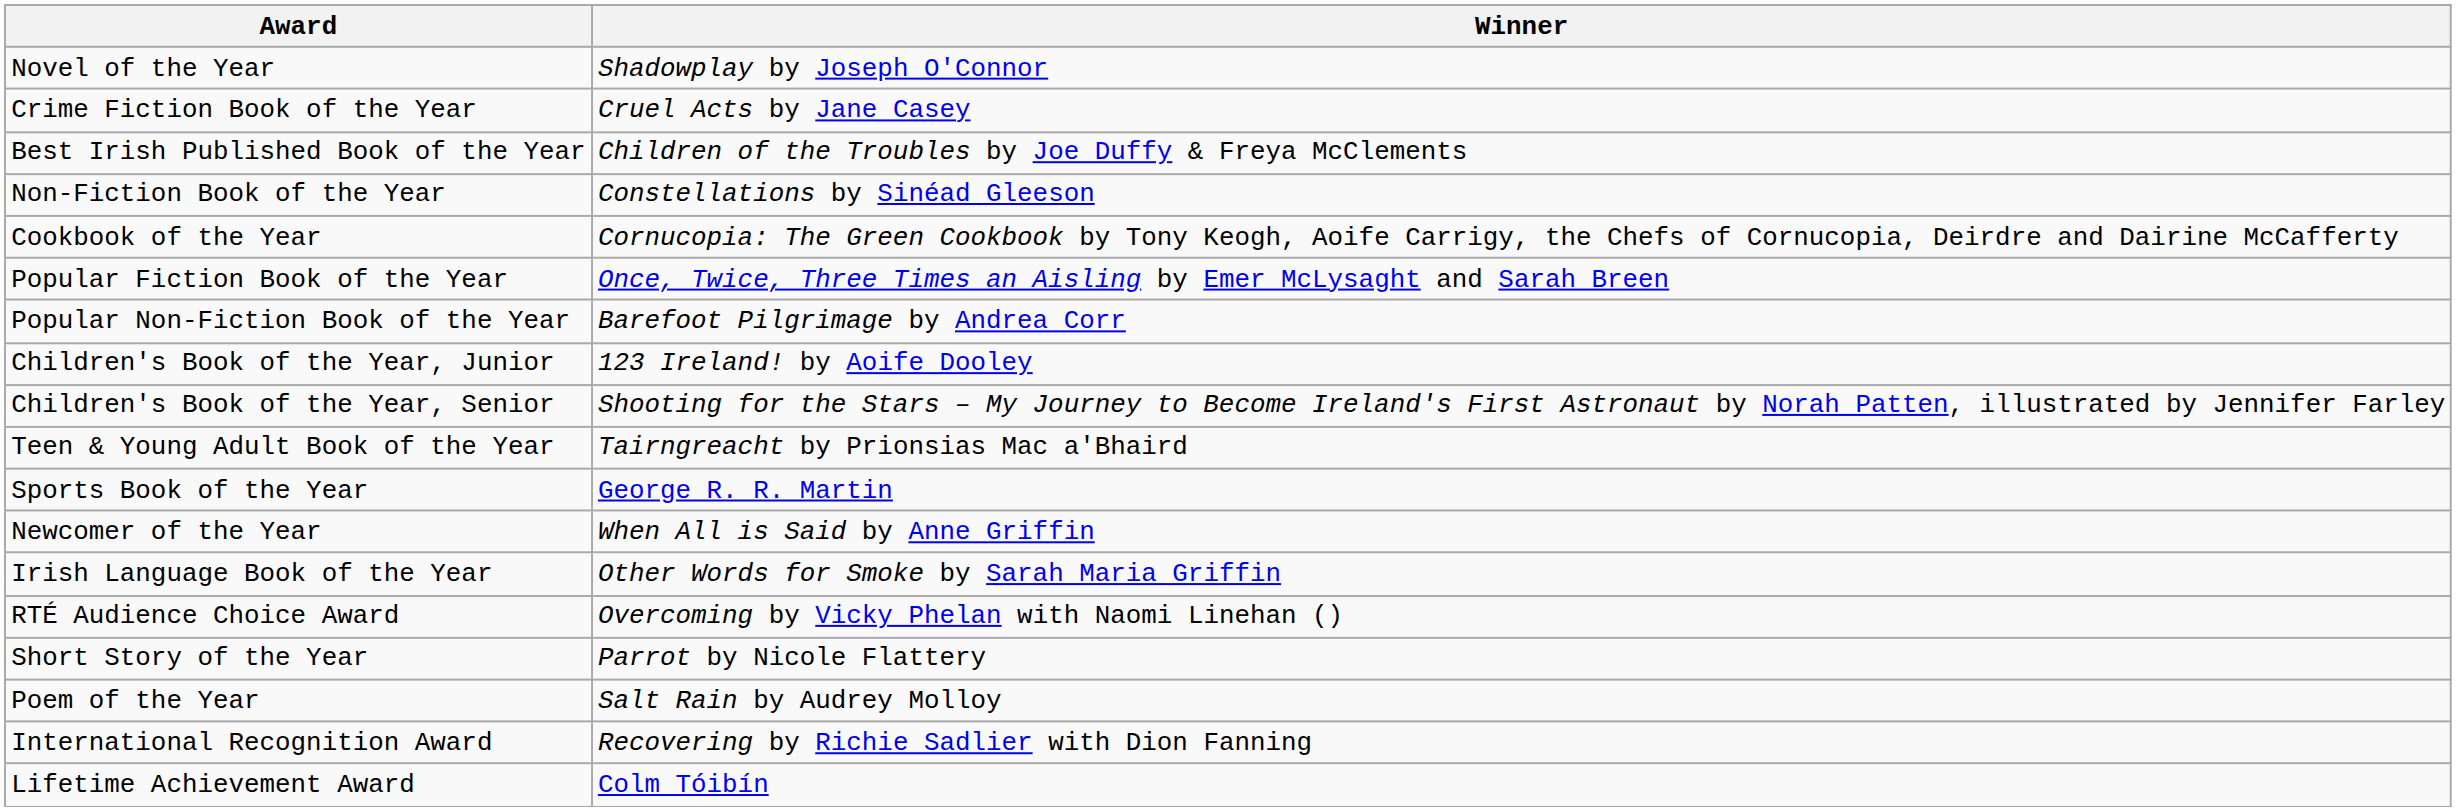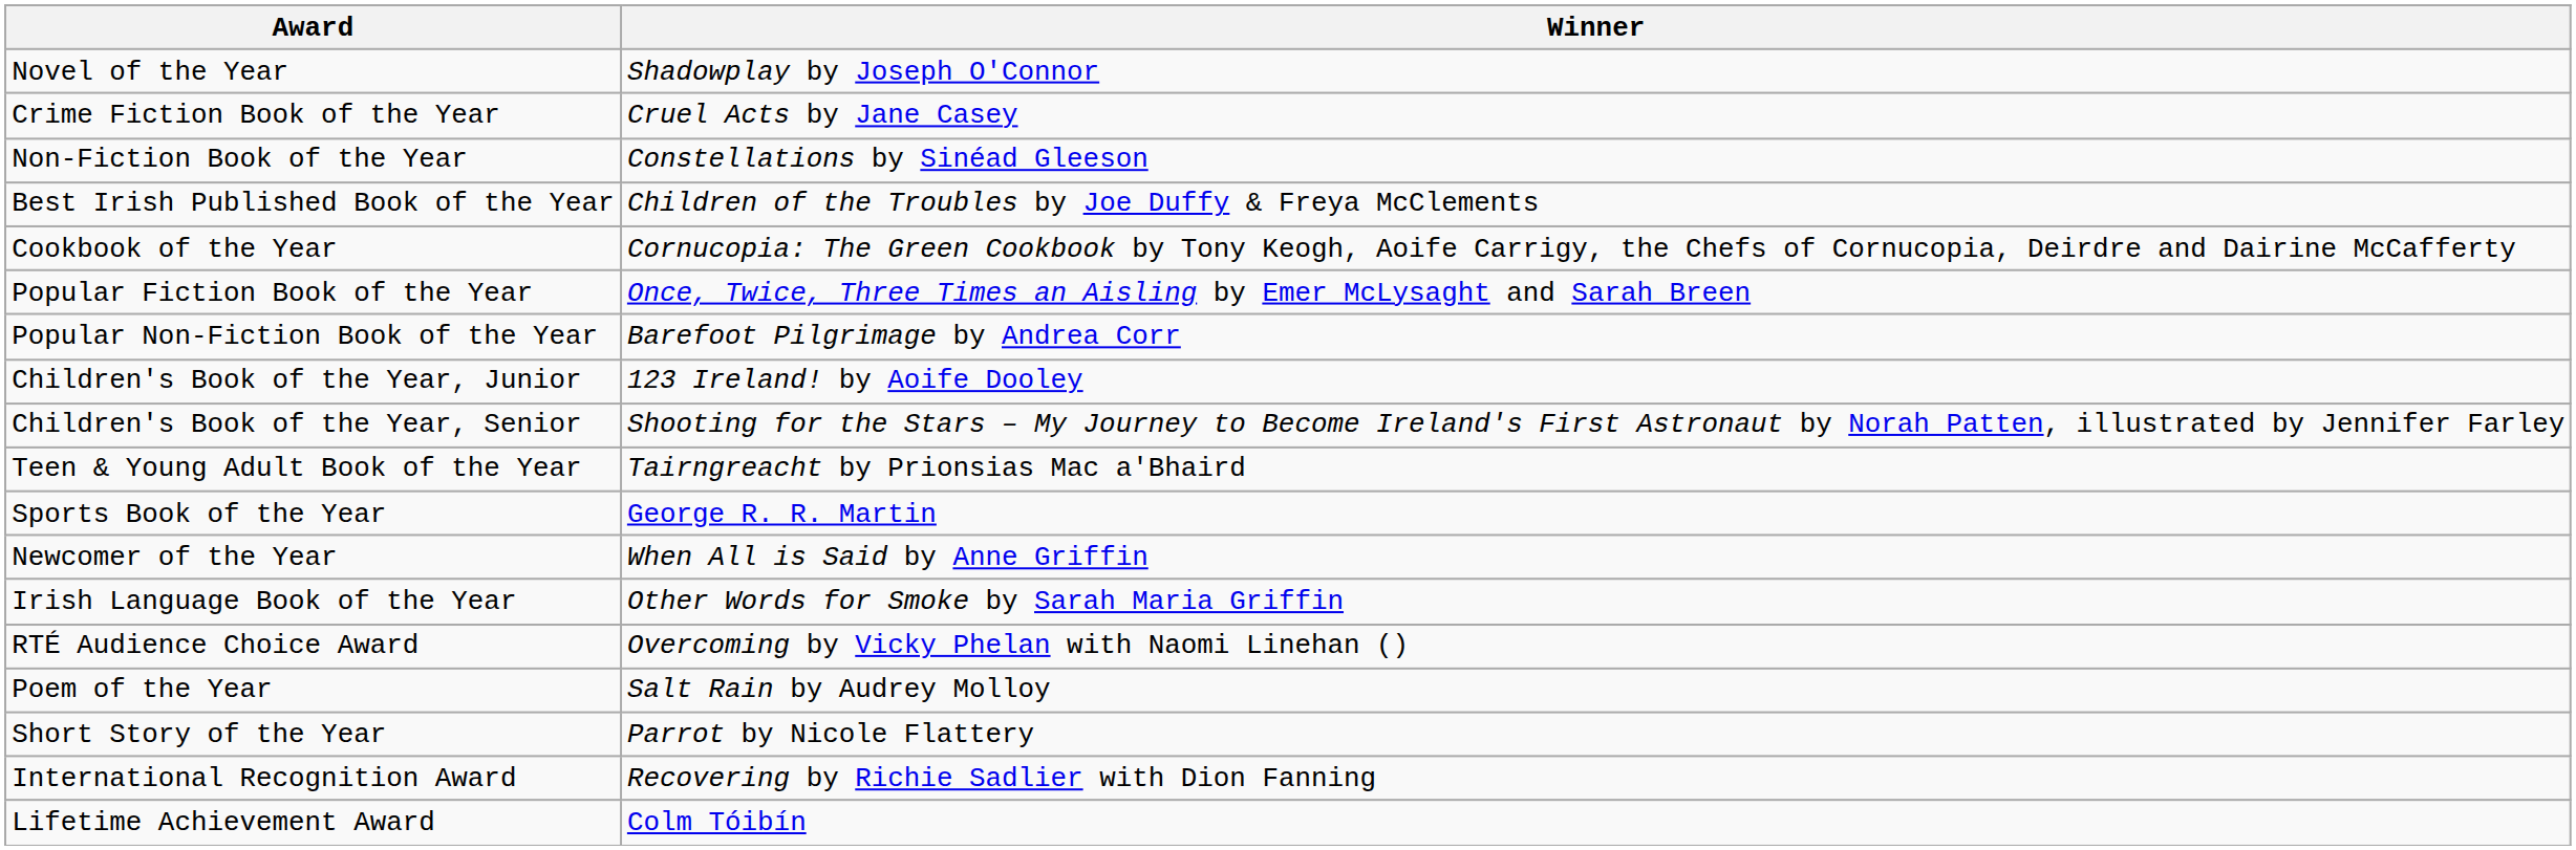 <table class="wikitable">
 <tr>
 <th>Award</th>
 <th>Winner</th>
 </tr>
 <tr>
 <td>Novel of the Year</td>
 <td><em>Shadowplay</em> by <a href='#'>Joseph O'Connor</a></td>
 </tr>
 <tr>
 <td>Crime Fiction Book of the Year</td>
 <td><em>Cruel Acts</em> by <a href='#'>Jane Casey</a></td>
 </tr>
 <tr>
+<td>Non-Fiction Book of the Year</td>
+<td><em>Constellations</em> by <a href='#'>Sinéad Gleeson</a></td>
+</tr>
+<tr>
 <td>Best Irish Published Book of the Year</td>
 <td><em>Children of the Troubles</em> by <a href='#'>Joe Duffy</a> & Freya McClements</td>
-</tr>
-<tr>
-<td>Non-Fiction Book of the Year</td>
-<td><em>Constellations</em> by <a href='#'>Sinéad Gleeson</a></td>
 </tr>
 <tr>
 <td>Cookbook of the Year</td>
 <td><em>Cornucopia: The Green Cookbook</em> by Tony Keogh, Aoife Carrigy, the Chefs of Cornucopia, Deirdre and Dairine McCafferty</td>
 </tr>
 <tr>
 <td>Popular Fiction Book of the Year</td>
 <td><em><a href='#'>Once, Twice, Three Times an Aisling</a></em> by <a href='#'>Emer McLysaght</a> and <a href='#'>Sarah Breen</a></td>
 </tr>
 <tr>
 <td>Popular Non-Fiction Book of the Year</td>
 <td><em>Barefoot Pilgrimage</em> by <a href='#'>Andrea Corr</a></td>
 </tr>
 <tr>
 <td>Children's Book of the Year, Junior</td>
 <td><em>123 Ireland!</em> by <a href='#'>Aoife Dooley</a></td>
 </tr>
 <tr>
 <td>Children's Book of the Year, Senior</td>
 <td><em>Shooting for the Stars – My Journey to Become Ireland's First Astronaut</em> by <a href='#'>Norah Patten</a>, illustrated by Jennifer Farley</td>
 </tr>
 <tr>
 <td>Teen & Young Adult Book of the Year</td>
 <td><em>Tairngreacht</em> by Prionsias Mac a'Bhaird</td>
 </tr>
 <tr>
 <td>Sports Book of the Year</td>
 <td><a href='#'>George R. R. Martin</a></td>
 </tr>
 <tr>
 <td>Newcomer of the Year</td>
 <td><em>When All is Said</em> by <a href='#'>Anne Griffin</a></td>
 </tr>
 <tr>
 <td>Irish Language Book of the Year</td>
 <td><em>Other Words for Smoke</em> by <a href='#'>Sarah Maria Griffin</a></td>
 </tr>
 <tr>
 <td>RTÉ Audience Choice Award</td>
 <td><em>Overcoming</em> by <a href='#'>Vicky Phelan</a> with Naomi Linehan ()</td>
 </tr>
 <tr>
+<td>Poem of the Year</td>
+<td><em>Salt Rain</em> by Audrey Molloy</td>
+</tr>
+<tr>
 <td>Short Story of the Year</td>
 <td><em>Parrot</em> by Nicole Flattery</td>
-</tr>
-<tr>
-<td>Poem of the Year</td>
-<td><em>Salt Rain</em> by Audrey Molloy</td>
 </tr>
 <tr>
 <td>International Recognition Award</td>
 <td><em>Recovering</em> by <a href='#'>Richie Sadlier</a> with Dion Fanning</td>
 </tr>
 <tr>
 <td>Lifetime Achievement Award</td>
 <td><a href='#'>Colm Tóibín</a></td>
 </tr>
 </table>
